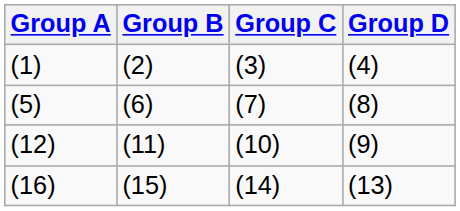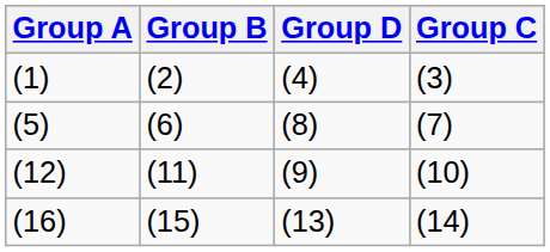 <table class="wikitable">
 <tr>
 <th><a href='#'>Group A</a></th>
 <th><a href='#'>Group B</a></th>
+<th><a href='#'>Group D</a></th>
 <th><a href='#'>Group C</a></th>
-<th><a href='#'>Group D</a></th>
 </tr>
 <tr>
 <td> (1)</td>
 <td> (2)</td>
+<td> (4)</td>
 <td> (3)</td>
-<td> (4)</td>
 </tr>
 <tr>
 <td> (5)</td>
 <td> (6)</td>
+<td> (8)</td>
 <td> (7)</td>
-<td> (8)</td>
 </tr>
 <tr>
 <td> (12)</td>
 <td> (11)</td>
+<td> (9)</td>
 <td> (10)</td>
-<td> (9)</td>
 </tr>
 <tr>
 <td> (16)</td>
 <td> (15)</td>
+<td> (13)</td>
 <td> (14)</td>
-<td> (13)</td>
 </tr>
 </table>
